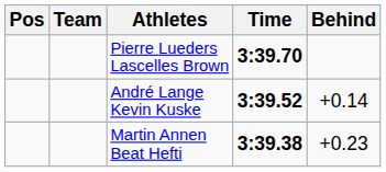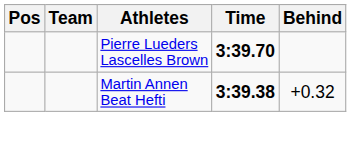 <table class="wikitable" style="text-align:center">
 <tr>
 <th>Pos</th>
 <th>Team</th>
 <th>Athletes</th>
 <th>Time</th>
 <th>Behind</th>
 </tr>
 <tr>
 <td></td>
 <td style="text-align:left"></td>
 <td style="text-align:left; font-size:85%"><a href='#'>Pierre Lueders</a><br><a href='#'>Lascelles Brown</a></td>
 <td><strong>3:39.70</strong></td>
 <td></td>
 </tr>
 <tr>
 <td></td>
 <td style="text-align:left"></td>
-<td style="text-align:left; font-size:85%"><a href='#'>André Lange</a><br><a href='#'>Kevin Kuske</a></td>
-<td><strong>3:39.52</strong></td>
-<td>+0.14</td>
-</tr>
-<tr>
-<td></td>
-<td style="text-align:left"></td>
 <td style="text-align:left; font-size:85%"><a href='#'>Martin Annen</a><br><a href='#'>Beat Hefti</a></td>
 <td><strong>3:39.38</strong></td>
-<td>+0.23</td>
+<td>+0.32</td>
 </tr>
 </table>
